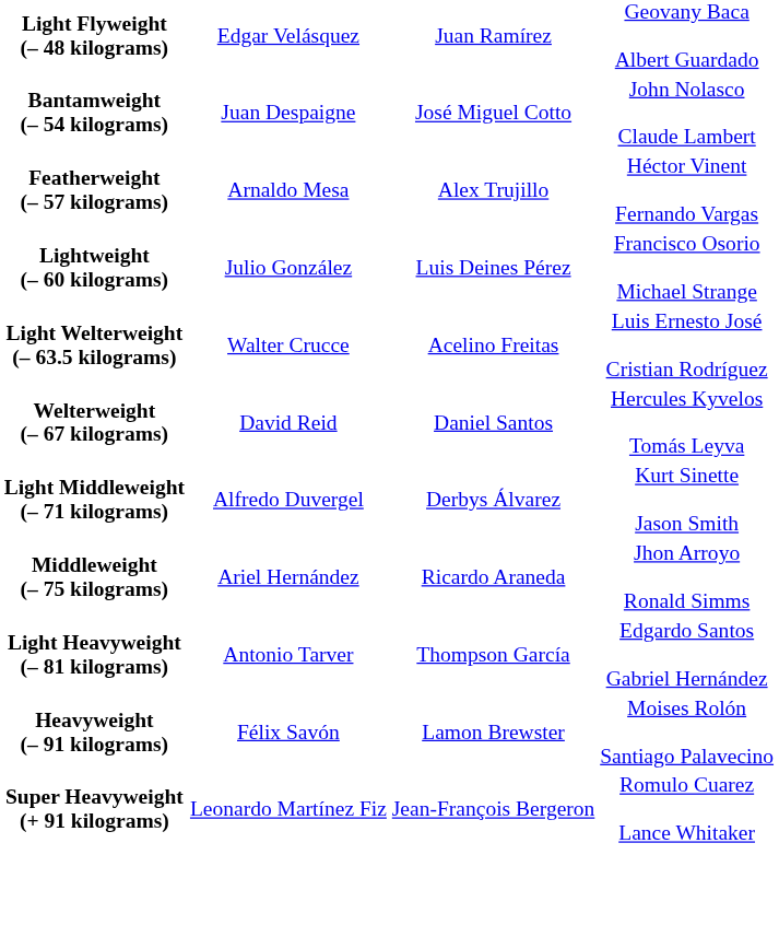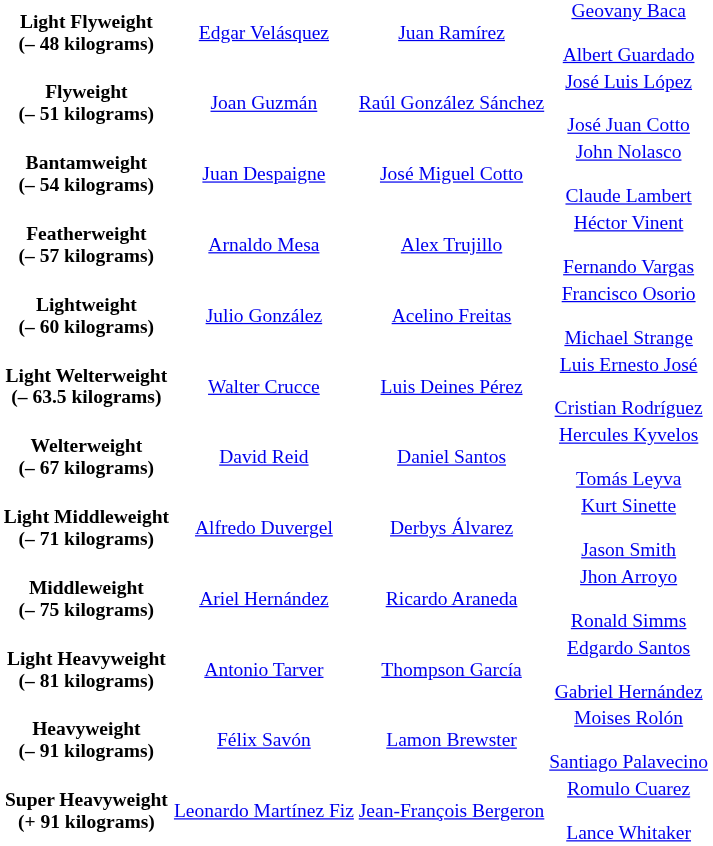 <table>
 <tr align="center">
 <td><strong>Light Flyweight<br>(– 48 kilograms)</strong></td>
 <td> <a href='#'>Edgar Velásquez</a><br></td>
 <td> <a href='#'>Juan Ramírez</a><br></td>
 <td> <a href='#'>Geovany Baca</a><br><br> <a href='#'>Albert Guardado</a><br></td>
+</tr>
+<tr align="center">
+<td><strong>Flyweight<br>(– 51 kilograms)</strong></td>
+<td> <a href='#'>Joan Guzmán</a><br></td>
+<td> <a href='#'>Raúl González Sánchez</a><br></td>
+<td> <a href='#'>José Luis López</a><br><br> <a href='#'>José Juan Cotto</a><br></td>
 </tr>
 <tr align="center">
 <td><strong>Bantamweight<br>(– 54 kilograms)</strong></td>
 <td> <a href='#'>Juan Despaigne</a><br></td>
 <td> <a href='#'>José Miguel Cotto</a><br></td>
 <td> <a href='#'>John Nolasco</a><br><br> <a href='#'>Claude Lambert</a><br></td>
 </tr>
 <tr align="center">
 <td><strong>Featherweight<br>(– 57 kilograms)</strong></td>
 <td> <a href='#'>Arnaldo Mesa</a><br></td>
 <td> <a href='#'>Alex Trujillo</a><br></td>
 <td> <a href='#'>Héctor Vinent</a><br><br> <a href='#'>Fernando Vargas</a><br></td>
 </tr>
 <tr align="center">
 <td><strong>Lightweight<br>(– 60 kilograms)</strong></td>
 <td> <a href='#'>Julio González</a><br></td>
-<td> <a href='#'>Luis Deines Pérez</a><br></td>
+<td> <a href='#'>Acelino Freitas</a><br></td>
 <td> <a href='#'>Francisco Osorio</a><br><br> <a href='#'>Michael Strange</a><br></td>
 </tr>
 <tr align="center">
 <td><strong>Light Welterweight<br>(– 63.5 kilograms)</strong></td>
 <td> <a href='#'>Walter Crucce</a><br></td>
-<td> <a href='#'>Acelino Freitas</a><br></td>
+<td> <a href='#'>Luis Deines Pérez</a><br></td>
 <td> <a href='#'>Luis Ernesto José</a><br><br> <a href='#'>Cristian Rodríguez</a><br></td>
 </tr>
 <tr align="center">
 <td><strong>Welterweight<br>(– 67 kilograms)</strong></td>
 <td> <a href='#'>David Reid</a><br></td>
 <td> <a href='#'>Daniel Santos</a><br></td>
 <td> <a href='#'>Hercules Kyvelos</a><br><br> <a href='#'>Tomás Leyva</a><br></td>
 </tr>
 <tr align="center">
 <td><strong>Light Middleweight<br>(– 71 kilograms)</strong></td>
 <td> <a href='#'>Alfredo Duvergel</a><br></td>
 <td> <a href='#'>Derbys Álvarez</a><br></td>
 <td> <a href='#'>Kurt Sinette</a><br><br> <a href='#'>Jason Smith</a><br></td>
 </tr>
 <tr align="center">
 <td><strong>Middleweight<br>(– 75 kilograms)</strong></td>
 <td> <a href='#'>Ariel Hernández</a><br></td>
 <td> <a href='#'>Ricardo Araneda</a><br></td>
 <td> <a href='#'>Jhon Arroyo</a><br><br> <a href='#'>Ronald Simms</a><br></td>
 </tr>
 <tr align="center">
 <td><strong>Light Heavyweight<br>(– 81 kilograms)</strong></td>
 <td> <a href='#'>Antonio Tarver</a><br></td>
 <td> <a href='#'>Thompson García</a><br></td>
 <td> <a href='#'>Edgardo Santos</a><br><br> <a href='#'>Gabriel Hernández</a><br></td>
 </tr>
 <tr align="center">
 <td><strong>Heavyweight<br>(– 91 kilograms)</strong></td>
 <td> <a href='#'>Félix Savón</a><br></td>
 <td> <a href='#'>Lamon Brewster</a><br></td>
 <td> <a href='#'>Moises Rolón</a><br><br> <a href='#'>Santiago Palavecino</a><br></td>
 </tr>
 <tr align="center">
 <td><strong>Super Heavyweight<br>(+ 91 kilograms)</strong></td>
 <td> <a href='#'>Leonardo Martínez Fiz</a><br></td>
 <td> <a href='#'>Jean-François Bergeron</a><br></td>
 <td> <a href='#'>Romulo Cuarez</a><br><br> <a href='#'>Lance Whitaker</a><br></td>
 </tr>
 </table>
